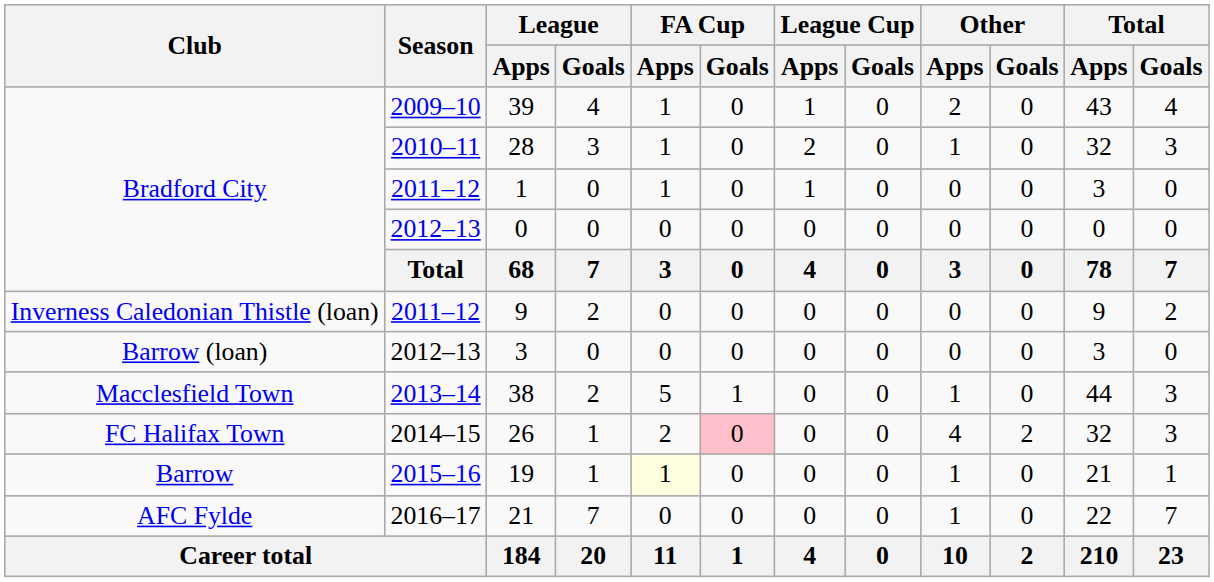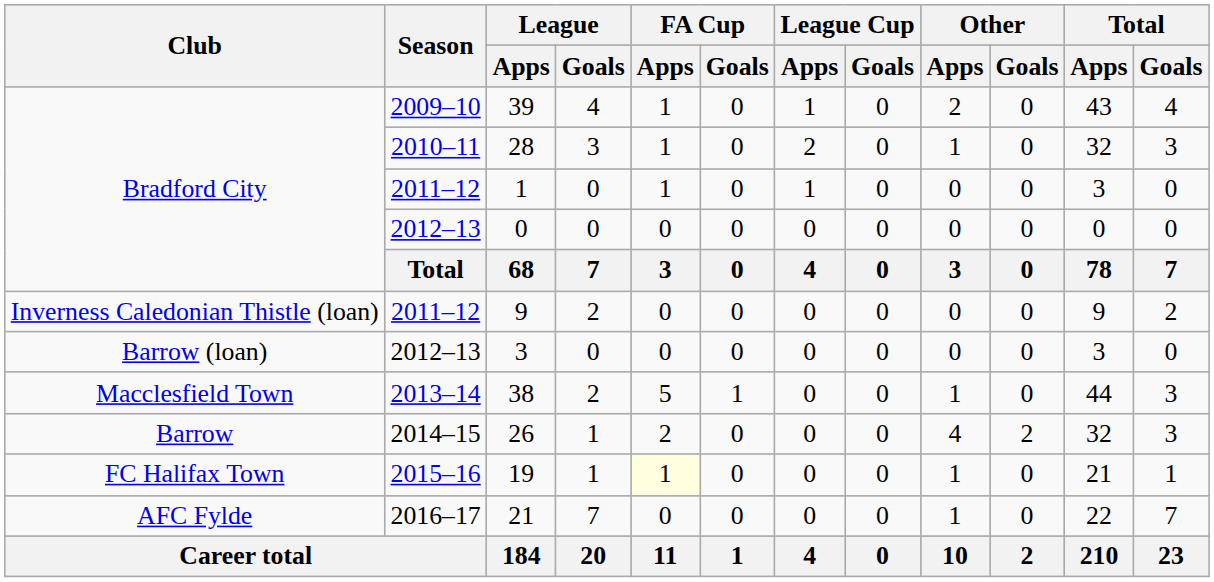 <table class="wikitable" style="text-align: center;">
 <tr>
 <th rowspan="2">Club</th>
 <th rowspan="2">Season</th>
 <th colspan="2">League</th>
 <th colspan="2">FA Cup</th>
 <th colspan="2">League Cup</th>
 <th colspan="2">Other</th>
 <th colspan="2">Total</th>
 </tr>
 <tr>
 <th>Apps</th>
 <th>Goals</th>
 <th>Apps</th>
 <th>Goals</th>
 <th>Apps</th>
 <th>Goals</th>
 <th>Apps</th>
 <th>Goals</th>
 <th>Apps</th>
 <th>Goals</th>
 </tr>
 <tr>
 <td rowspan="5" valign="center"><a href='#'>Bradford City</a></td>
 <td><a href='#'>2009–10</a></td>
 <td>39</td>
 <td>4</td>
 <td>1</td>
 <td>0</td>
 <td>1</td>
 <td>0</td>
 <td>2</td>
 <td>0</td>
 <td>43</td>
 <td>4</td>
 </tr>
 <tr>
 <td><a href='#'>2010–11</a></td>
 <td>28</td>
 <td>3</td>
 <td>1</td>
 <td>0</td>
 <td>2</td>
 <td>0</td>
 <td>1</td>
 <td>0</td>
 <td>32</td>
 <td>3</td>
 </tr>
 <tr>
 <td><a href='#'>2011–12</a></td>
 <td>1</td>
 <td>0</td>
 <td>1</td>
 <td>0</td>
 <td>1</td>
 <td>0</td>
 <td>0</td>
 <td>0</td>
 <td>3</td>
 <td>0</td>
 </tr>
 <tr>
 <td><a href='#'>2012–13</a></td>
 <td>0</td>
 <td>0</td>
 <td>0</td>
 <td>0</td>
 <td>0</td>
 <td>0</td>
 <td>0</td>
 <td>0</td>
 <td>0</td>
 <td>0</td>
 </tr>
 <tr>
 <th>Total</th>
 <th>68</th>
 <th>7</th>
 <th>3</th>
 <th>0</th>
 <th>4</th>
 <th>0</th>
 <th>3</th>
 <th>0</th>
 <th>78</th>
 <th>7</th>
 </tr>
 <tr>
 <td rowspan="1" valign="center"><a href='#'>Inverness Caledonian Thistle</a> (loan)</td>
 <td><a href='#'>2011–12</a></td>
 <td>9</td>
 <td>2</td>
 <td>0</td>
 <td>0</td>
 <td>0</td>
 <td>0</td>
 <td>0</td>
 <td>0</td>
 <td>9</td>
 <td>2</td>
 </tr>
 <tr>
 <td rowspan="1" valign="center"><a href='#'>Barrow</a> (loan)</td>
 <td>2012–13</td>
 <td>3</td>
 <td>0</td>
 <td>0</td>
 <td>0</td>
 <td>0</td>
 <td>0</td>
 <td>0</td>
 <td>0</td>
 <td>3</td>
 <td>0</td>
 </tr>
 <tr>
 <td rowspan="1" valign="center"><a href='#'>Macclesfield Town</a></td>
 <td><a href='#'>2013–14</a></td>
 <td>38</td>
 <td>2</td>
 <td>5</td>
 <td>1</td>
 <td>0</td>
 <td>0</td>
 <td>1</td>
 <td>0</td>
 <td>44</td>
 <td>3</td>
 </tr>
 <tr>
-<td rowspan="1" valign="center"><a href='#'>FC Halifax Town</a></td>
+<td rowspan="1" valign="center"><a href='#'>Barrow</a></td>
 <td>2014–15</td>
 <td>26</td>
 <td>1</td>
 <td>2</td>
-<td style="background: pink;">0</td>
+<td>0</td>
 <td>0</td>
 <td>0</td>
 <td>4</td>
 <td>2</td>
 <td>32</td>
 <td>3</td>
 </tr>
 <tr>
-<td rowspan="1" valign="center"><a href='#'>Barrow</a></td>
+<td rowspan="1" valign="center"><a href='#'>FC Halifax Town</a></td>
 <td><a href='#'>2015–16</a></td>
 <td>19</td>
 <td>1</td>
 <td style="background: lightyellow;">1</td>
 <td>0</td>
 <td>0</td>
 <td>0</td>
 <td>1</td>
 <td>0</td>
 <td>21</td>
 <td>1</td>
 </tr>
 <tr>
 <td rowspan="1" valign="center"><a href='#'>AFC Fylde</a></td>
 <td>2016–17</td>
 <td>21</td>
 <td>7</td>
 <td>0</td>
 <td>0</td>
 <td>0</td>
 <td>0</td>
 <td>1</td>
 <td>0</td>
 <td>22</td>
 <td>7</td>
 </tr>
 <tr>
 <th colspan="2">Career total</th>
 <th>184</th>
 <th>20</th>
 <th>11</th>
 <th>1</th>
 <th>4</th>
 <th>0</th>
 <th>10</th>
 <th>2</th>
 <th>210</th>
 <th>23</th>
 </tr>
 </table>
